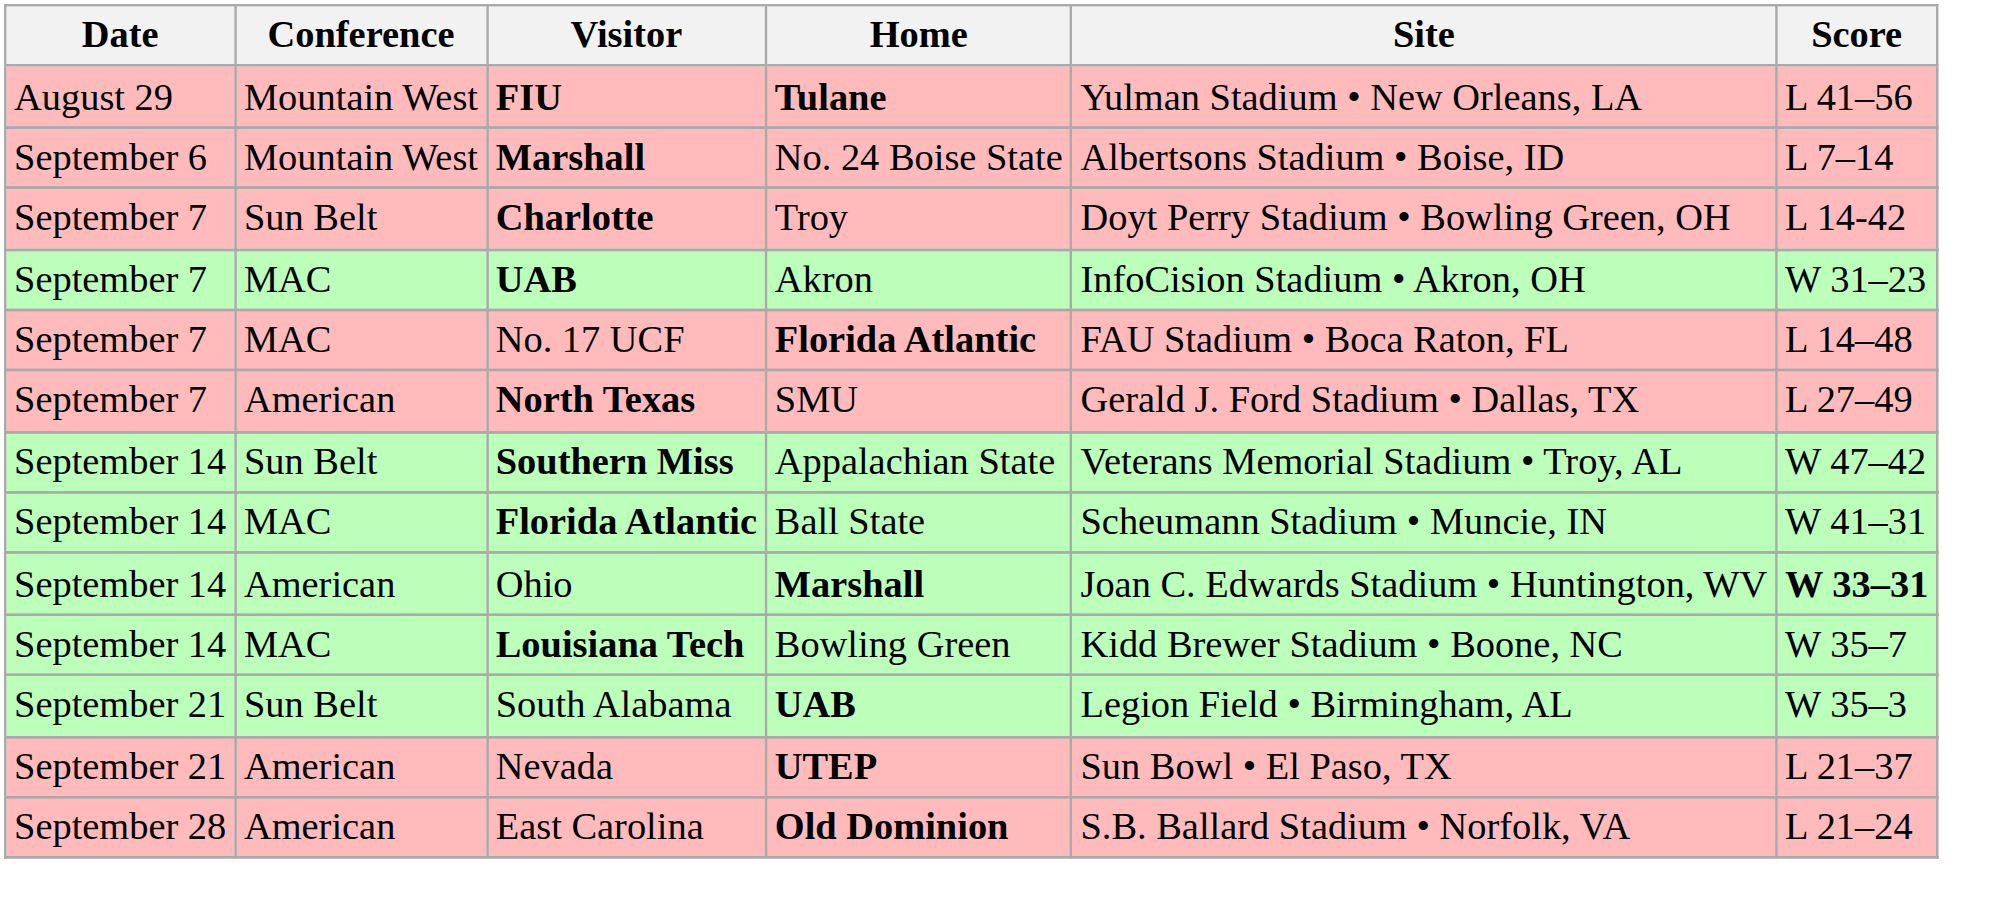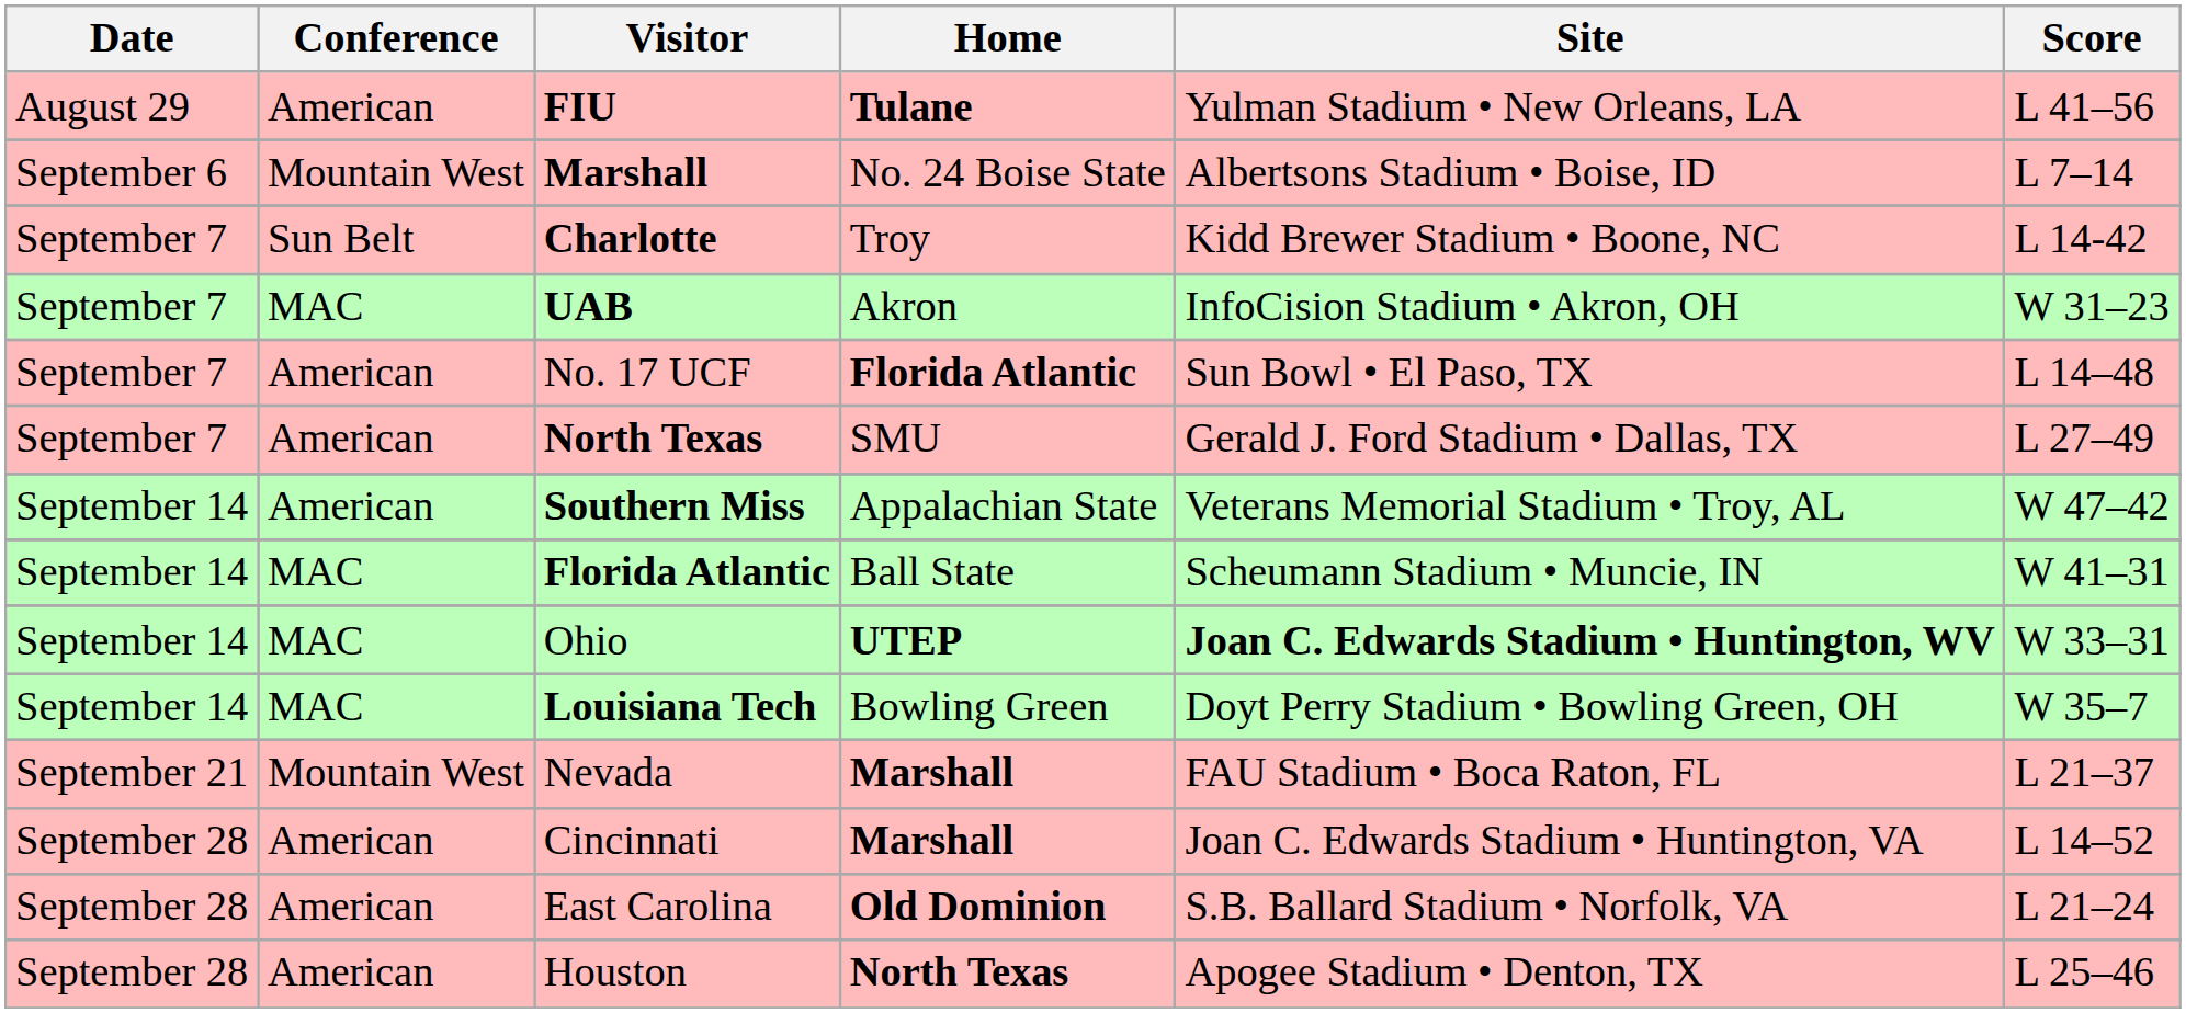 <table class="wikitable">
 <tr>
 <th>Date</th>
 <th>Conference</th>
 <th>Visitor</th>
 <th>Home</th>
 <th>Site</th>
 <th>Score</th>
 </tr>
 <tr style="background:#fbb;">
 <td>August 29</td>
-<td>Mountain West</td>
+<td>American</td>
 <td><strong>FIU</strong></td>
 <td><strong>Tulane</strong></td>
 <td>Yulman Stadium • New Orleans, LA</td>
 <td>L 41–56</td>
 </tr>
 <tr>
 </tr>
 <tr style="background:#fbb">
 <td>September 6</td>
 <td>Mountain West</td>
 <td><strong>Marshall</strong></td>
 <td>No. 24 Boise State</td>
 <td>Albertsons Stadium • Boise, ID</td>
 <td>L 7–14</td>
 </tr>
 <tr>
 </tr>
 <tr style="background:#fbb">
 <td>September 7</td>
 <td>Sun Belt</td>
 <td><strong>Charlotte</strong></td>
 <td>Troy</td>
-<td>Doyt Perry Stadium • Bowling Green, OH</td>
+<td>Kidd Brewer Stadium • Boone, NC</td>
 <td>L 14-42</td>
 </tr>
 <tr>
 </tr>
 <tr style="background:#bfb">
 <td>September 7</td>
 <td>MAC</td>
 <td><strong>UAB</strong></td>
 <td>Akron</td>
 <td>InfoCision Stadium • Akron, OH</td>
 <td>W 31–23</td>
 </tr>
 <tr>
 </tr>
 <tr style="background:#fbb">
 <td>September 7</td>
-<td>MAC</td>
+<td>American</td>
 <td>No. 17 UCF</td>
 <td><strong>Florida Atlantic</strong></td>
-<td>FAU Stadium • Boca Raton, FL</td>
+<td>Sun Bowl • El Paso, TX</td>
 <td>L 14–48</td>
 </tr>
 <tr>
 </tr>
 <tr style="background:#fbb">
 <td>September 7</td>
 <td>American</td>
 <td><strong>North Texas</strong></td>
 <td>SMU</td>
 <td>Gerald J. Ford Stadium • Dallas, TX</td>
 <td>L 27–49</td>
 </tr>
 <tr>
 </tr>
 <tr style="background:#bfb">
 <td>September 14</td>
-<td>Sun Belt</td>
+<td>American</td>
 <td><strong>Southern Miss</strong></td>
 <td>Appalachian State</td>
 <td>Veterans Memorial Stadium • Troy, AL</td>
 <td>W 47–42</td>
 </tr>
 <tr>
 </tr>
 <tr style="background:#bfb">
 <td>September 14</td>
 <td>MAC</td>
 <td><strong>Florida Atlantic</strong></td>
 <td>Ball State</td>
 <td>Scheumann Stadium • Muncie, IN</td>
 <td>W 41–31</td>
 </tr>
 <tr>
 </tr>
 <tr style="background:#bfb">
 <td>September 14</td>
-<td>American</td>
+<td>MAC</td>
 <td>Ohio</td>
-<td><strong>Marshall</strong></td>
-<td>Joan C. Edwards Stadium • Huntington, WV</td>
-<td><strong>W 33–31</strong></td>
+<td><strong>UTEP</strong></td>
+<td><strong>Joan C. Edwards Stadium • Huntington, WV</strong></td>
+<td>W 33–31</td>
 </tr>
 <tr>
 </tr>
 <tr style="background:#bfb">
 <td>September 14</td>
 <td>MAC</td>
 <td><strong>Louisiana Tech</strong></td>
 <td>Bowling Green</td>
-<td>Kidd Brewer Stadium • Boone, NC</td>
+<td>Doyt Perry Stadium • Bowling Green, OH</td>
 <td>W 35–7</td>
 </tr>
 <tr>
-</tr>
-<tr style="background:#bfb">
-<td>September 21</td>
-<td>Sun Belt</td>
-<td>South Alabama</td>
-<td><strong>UAB</strong></td>
-<td>Legion Field • Birmingham, AL</td>
-<td>W 35–3</td>
 </tr>
 <tr>
 </tr>
 <tr style="background:#fbb">
 <td>September 21</td>
-<td>American</td>
+<td>Mountain West</td>
 <td>Nevada</td>
-<td><strong>UTEP</strong></td>
-<td>Sun Bowl • El Paso, TX</td>
+<td><strong>Marshall</strong></td>
+<td>FAU Stadium • Boca Raton, FL</td>
 <td>L 21–37</td>
 </tr>
 <tr>
+</tr>
+<tr style="background:#fbb">
+<td>September 28</td>
+<td>American</td>
+<td>Cincinnati</td>
+<td><strong>Marshall</strong></td>
+<td>Joan C. Edwards Stadium • Huntington, VA</td>
+<td>L 14–52</td>
 </tr>
 <tr>
 </tr>
 <tr style="background:#fbb">
 <td>September 28</td>
 <td>American</td>
 <td>East Carolina</td>
 <td><strong>Old Dominion</strong></td>
 <td>S.B. Ballard Stadium • Norfolk, VA</td>
 <td>L 21–24</td>
 </tr>
 <tr>
 </tr>
+<tr style="background:#fbb">
+<td>September 28</td>
+<td>American</td>
+<td>Houston</td>
+<td><strong>North Texas</strong></td>
+<td>Apogee Stadium • Denton, TX</td>
+<td>L 25–46</td>
+</tr>
 <tr>
 </tr>
 </table>
